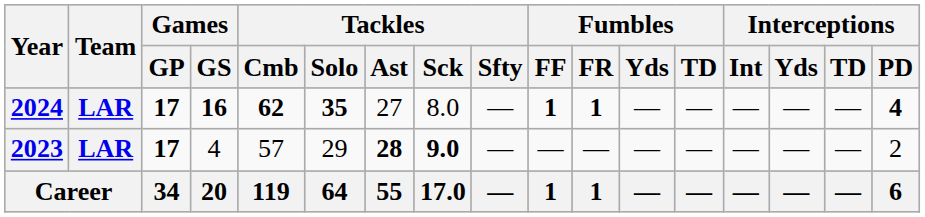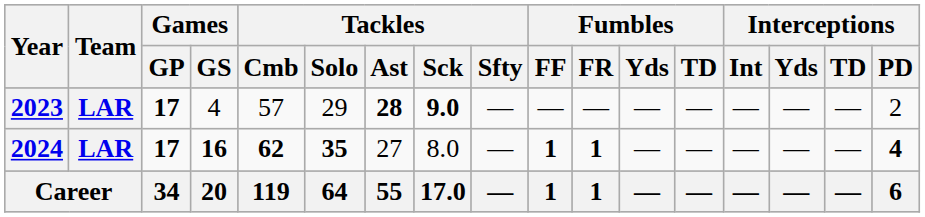 <table class=wikitable style="text-align:center;">
 <tr>
 <th rowspan="2">Year</th>
 <th rowspan="2">Team</th>
 <th colspan="2">Games</th>
 <th colspan="5">Tackles</th>
 <th colspan="4">Fumbles</th>
 <th colspan="4">Interceptions</th>
 </tr>
 <tr>
 <th>GP</th>
 <th>GS</th>
 <th>Cmb</th>
 <th>Solo</th>
 <th>Ast</th>
 <th>Sck</th>
 <th>Sfty</th>
 <th>FF</th>
 <th>FR</th>
 <th>Yds</th>
 <th>TD</th>
 <th>Int</th>
 <th>Yds</th>
 <th>TD</th>
 <th>PD</th>
 </tr>
 <tr>
+<th><a href='#'>2023</a></th>
+<th><a href='#'>LAR</a></th>
+<td><strong>17</strong></td>
+<td>4</td>
+<td>57</td>
+<td>29</td>
+<td><strong>28</strong></td>
+<td><strong>9.0</strong></td>
+<td>—</td>
+<td>—</td>
+<td>—</td>
+<td>—</td>
+<td>—</td>
+<td>—</td>
+<td>—</td>
+<td>—</td>
+<td>2</td>
+</tr>
+<tr>
 <th><a href='#'>2024</a></th>
 <th><a href='#'>LAR</a></th>
 <td><strong>17</strong></td>
 <td><strong>16</strong></td>
 <td><strong>62</strong></td>
 <td><strong>35</strong></td>
 <td>27</td>
 <td>8.0</td>
 <td>—</td>
 <td><strong>1</strong></td>
 <td><strong>1</strong></td>
 <td>—</td>
 <td>—</td>
 <td>—</td>
 <td>—</td>
 <td>—</td>
 <td><strong>4</strong></td>
-</tr>
-<tr>
-<th><a href='#'>2023</a></th>
-<th><a href='#'>LAR</a></th>
-<td><strong>17</strong></td>
-<td>4</td>
-<td>57</td>
-<td>29</td>
-<td><strong>28</strong></td>
-<td><strong>9.0</strong></td>
-<td>—</td>
-<td>—</td>
-<td>—</td>
-<td>—</td>
-<td>—</td>
-<td>—</td>
-<td>—</td>
-<td>—</td>
-<td>2</td>
 </tr>
 <tr>
 <th colspan="2">Career</th>
 <th>34</th>
 <th>20</th>
 <th>119</th>
 <th>64</th>
 <th>55</th>
 <th>17.0</th>
 <th>—</th>
 <th>1</th>
 <th>1</th>
 <th>—</th>
 <th>—</th>
 <th>—</th>
 <th>—</th>
 <th>—</th>
 <th>6</th>
 </tr>
 </table>
